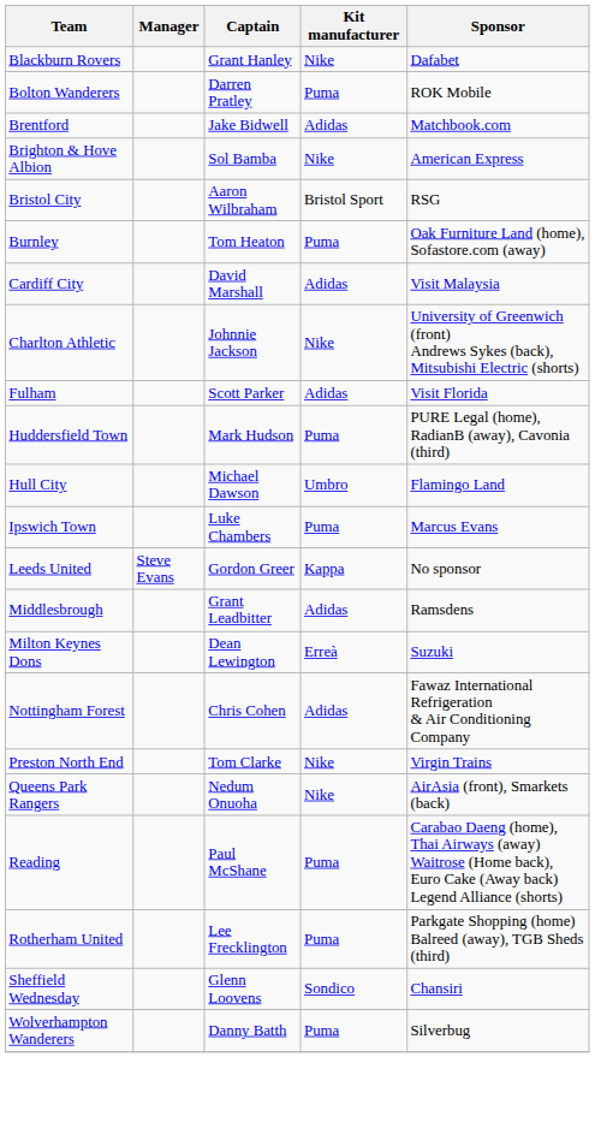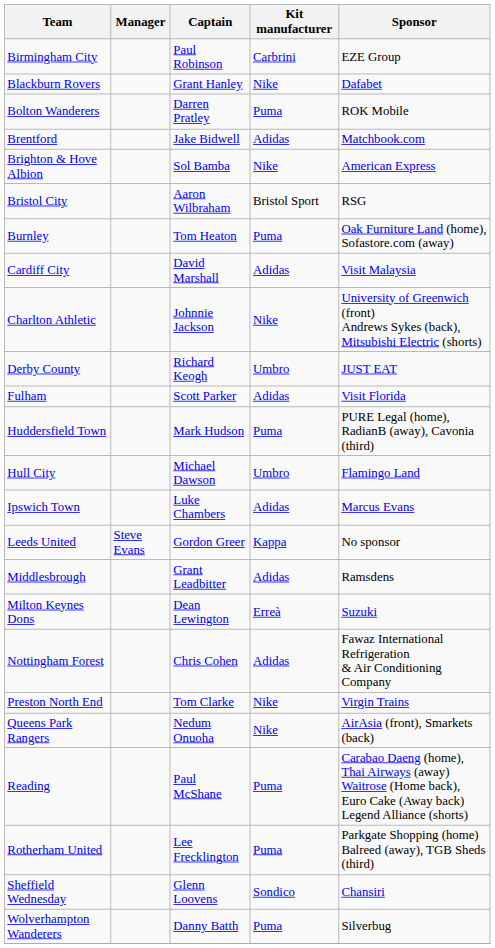 <table class="wikitable sortable" style="text-align: left;">
 <tr>
 <th>Team</th>
 <th>Manager</th>
 <th>Captain</th>
 <th>Kit manufacturer</th>
 <th>Sponsor</th>
+</tr>
+<tr>
+<td><a href='#'>Birmingham City</a></td>
+<td> </td>
+<td> <a href='#'>Paul Robinson</a></td>
+<td><a href='#'>Carbrini</a></td>
+<td>EZE Group</td>
 </tr>
 <tr>
 <td><a href='#'>Blackburn Rovers</a></td>
 <td> </td>
 <td> <a href='#'>Grant Hanley</a></td>
 <td><a href='#'>Nike</a></td>
 <td><a href='#'>Dafabet</a></td>
 </tr>
 <tr>
 <td><a href='#'>Bolton Wanderers</a></td>
 <td> </td>
 <td> <a href='#'>Darren Pratley</a></td>
 <td><a href='#'>Puma</a></td>
 <td>ROK Mobile</td>
 </tr>
 <tr>
 <td><a href='#'>Brentford</a></td>
 <td> </td>
 <td> <a href='#'>Jake Bidwell</a></td>
 <td><a href='#'>Adidas</a></td>
 <td><a href='#'>Matchbook.com</a></td>
 </tr>
 <tr>
 <td><a href='#'>Brighton & Hove Albion</a></td>
 <td> </td>
 <td> <a href='#'>Sol Bamba</a></td>
 <td><a href='#'>Nike</a></td>
 <td><a href='#'>American Express</a></td>
 </tr>
 <tr>
 <td><a href='#'>Bristol City</a></td>
 <td> </td>
 <td> <a href='#'>Aaron Wilbraham</a></td>
 <td>Bristol Sport</td>
 <td>RSG</td>
 </tr>
 <tr>
 <td><a href='#'>Burnley</a></td>
 <td> </td>
 <td> <a href='#'>Tom Heaton</a></td>
 <td><a href='#'>Puma</a></td>
 <td><a href='#'>Oak Furniture Land</a> (home), Sofastore.com (away)</td>
 </tr>
 <tr>
 <td><a href='#'>Cardiff City</a></td>
 <td> </td>
 <td> <a href='#'>David Marshall</a></td>
 <td><a href='#'>Adidas</a></td>
 <td><a href='#'>Visit Malaysia</a></td>
 </tr>
 <tr>
 <td><a href='#'>Charlton Athletic</a></td>
 <td> </td>
 <td> <a href='#'>Johnnie Jackson</a></td>
 <td><a href='#'>Nike</a></td>
 <td><a href='#'>University of Greenwich</a> (front) <br> Andrews Sykes (back), <a href='#'>Mitsubishi Electric</a> (shorts)</td>
 </tr>
 <tr>
+<td><a href='#'>Derby County</a></td>
+<td> </td>
+<td> <a href='#'>Richard Keogh</a></td>
+<td><a href='#'>Umbro</a></td>
+<td><a href='#'>JUST EAT</a>  </td>
+</tr>
+<tr>
 <td><a href='#'>Fulham</a></td>
 <td> </td>
 <td> <a href='#'>Scott Parker</a></td>
 <td><a href='#'>Adidas</a></td>
 <td><a href='#'>Visit Florida</a></td>
 </tr>
 <tr>
 <td><a href='#'>Huddersfield Town</a></td>
 <td> </td>
 <td> <a href='#'>Mark Hudson</a></td>
 <td><a href='#'>Puma</a></td>
 <td>PURE Legal (home), RadianB (away), Cavonia (third)</td>
 </tr>
 <tr>
 <td><a href='#'>Hull City</a></td>
 <td> </td>
 <td> <a href='#'>Michael Dawson</a></td>
 <td><a href='#'>Umbro</a></td>
 <td><a href='#'>Flamingo Land</a></td>
 </tr>
 <tr>
 <td><a href='#'>Ipswich Town</a></td>
 <td> </td>
 <td> <a href='#'>Luke Chambers</a></td>
-<td><a href='#'>Puma</a></td>
+<td><a href='#'>Adidas</a></td>
 <td><a href='#'>Marcus Evans</a>  </td>
 </tr>
 <tr>
 <td><a href='#'>Leeds United</a></td>
 <td> <a href='#'>Steve Evans</a></td>
 <td> <a href='#'>Gordon Greer</a></td>
 <td><a href='#'>Kappa</a></td>
 <td>No sponsor</td>
 </tr>
 <tr>
 <td><a href='#'>Middlesbrough</a></td>
 <td> </td>
 <td> <a href='#'>Grant Leadbitter</a></td>
 <td><a href='#'>Adidas</a></td>
 <td>Ramsdens</td>
 </tr>
 <tr>
 <td><a href='#'>Milton Keynes Dons</a></td>
 <td> </td>
 <td> <a href='#'>Dean Lewington</a></td>
 <td><a href='#'>Erreà</a></td>
 <td><a href='#'>Suzuki</a></td>
 </tr>
 <tr>
 <td><a href='#'>Nottingham Forest</a></td>
 <td> </td>
 <td> <a href='#'>Chris Cohen</a></td>
 <td><a href='#'>Adidas</a></td>
 <td>Fawaz International Refrigeration <br>& Air Conditioning Company</td>
 </tr>
 <tr>
 <td><a href='#'>Preston North End</a></td>
 <td> </td>
 <td> <a href='#'>Tom Clarke</a></td>
 <td><a href='#'>Nike</a></td>
 <td><a href='#'>Virgin Trains</a></td>
 </tr>
 <tr>
 <td><a href='#'>Queens Park Rangers</a></td>
 <td> </td>
 <td> <a href='#'>Nedum Onuoha</a></td>
 <td><a href='#'>Nike</a></td>
 <td><a href='#'>AirAsia</a> (front), Smarkets (back)</td>
 </tr>
 <tr>
 <td><a href='#'>Reading</a></td>
 <td> </td>
 <td> <a href='#'>Paul McShane</a></td>
 <td><a href='#'>Puma</a></td>
 <td><a href='#'>Carabao Daeng</a> (home), <a href='#'>Thai Airways</a> (away) <br> <a href='#'>Waitrose</a> (Home back), Euro Cake (Away back) <br> Legend Alliance (shorts)</td>
 </tr>
 <tr>
 <td><a href='#'>Rotherham United</a></td>
 <td> </td>
 <td> <a href='#'>Lee Frecklington</a></td>
 <td><a href='#'>Puma</a></td>
 <td>Parkgate Shopping (home)<br>Balreed (away), TGB Sheds (third)</td>
 </tr>
 <tr>
 <td><a href='#'>Sheffield Wednesday</a></td>
 <td> </td>
 <td> <a href='#'>Glenn Loovens</a></td>
 <td><a href='#'>Sondico</a></td>
 <td><a href='#'>Chansiri</a></td>
 </tr>
 <tr>
 <td><a href='#'>Wolverhampton Wanderers</a></td>
 <td> </td>
 <td> <a href='#'>Danny Batth</a></td>
 <td><a href='#'>Puma</a></td>
 <td>Silverbug</td>
 </tr>
 <tr>
 </tr>
 </table>
